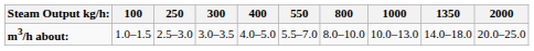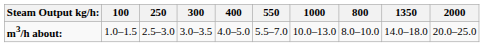 <table class="wikitable">
 <tr>
 <th>Steam Output kg/h:</th>
 <th>100</th>
 <th>250</th>
 <th>300</th>
 <th>400</th>
 <th>550</th>
+<th>1000</th>
 <th>800</th>
-<th>1000</th>
 <th>1350</th>
 <th>2000</th>
 </tr>
 <tr>
 <td><strong>m<sup>3</sup>/h about:</strong></td>
 <td>1.0–1.5</td>
 <td>2.5–3.0</td>
 <td>3.0–3.5</td>
 <td>4.0–5.0</td>
 <td>5.5–7.0</td>
+<td>10.0–13.0</td>
 <td>8.0–10.0</td>
-<td>10.0–13.0</td>
 <td>14.0–18.0</td>
 <td>20.0–25.0</td>
 </tr>
 </table>
